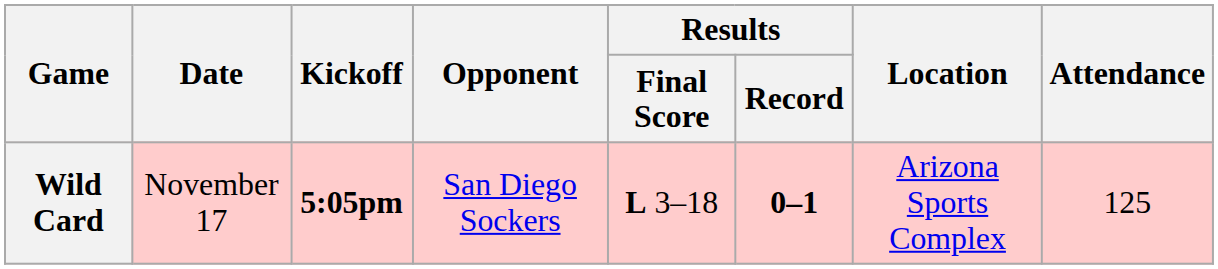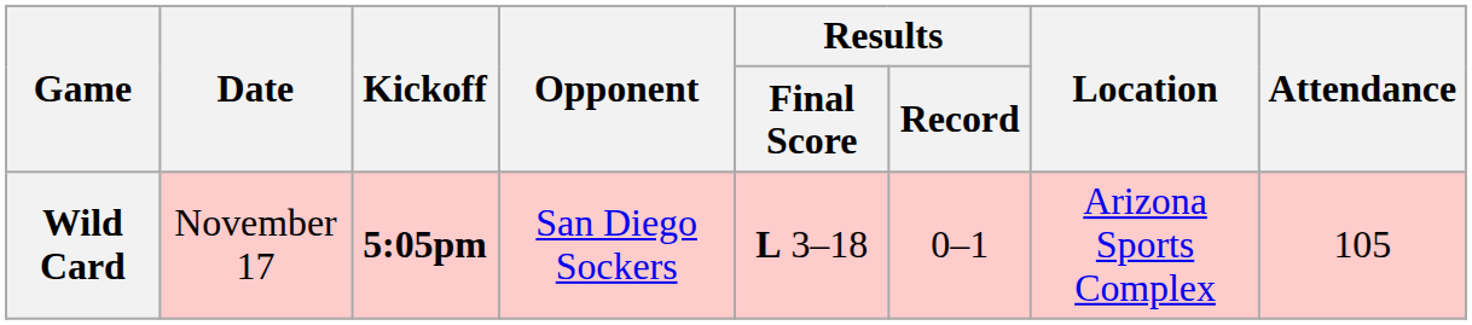 <table class="wikitable">
 <tr>
 <th rowspan="2" width="110">Game</th>
 <th rowspan="2" width="90">Date</th>
 <th rowspan="2" width="60">Kickoff</th>
 <th rowspan="2" width="170">Opponent</th>
 <th colspan="2" width="180">Results</th>
 <th rowspan="2" width="180">Location</th>
 <th rowspan="2" width="80">Attendance</th>
 </tr>
 <tr>
 <th width="120">Final Score</th>
 <th width="60">Record</th>
 </tr>
 <tr align="center" bgcolor="#FFCCCC">
 <th>Wild Card</th>
 <td>November 17</td>
 <td><strong>5:05pm</strong></td>
 <td><a href='#'>San Diego Sockers</a></td>
 <td><strong>L</strong> 3–18</td>
-<td><strong>0–1</strong></td>
+<td>0–1</td>
 <td><a href='#'>Arizona Sports Complex</a></td>
-<td>125</td>
+<td>105</td>
 </tr>
 </table>
